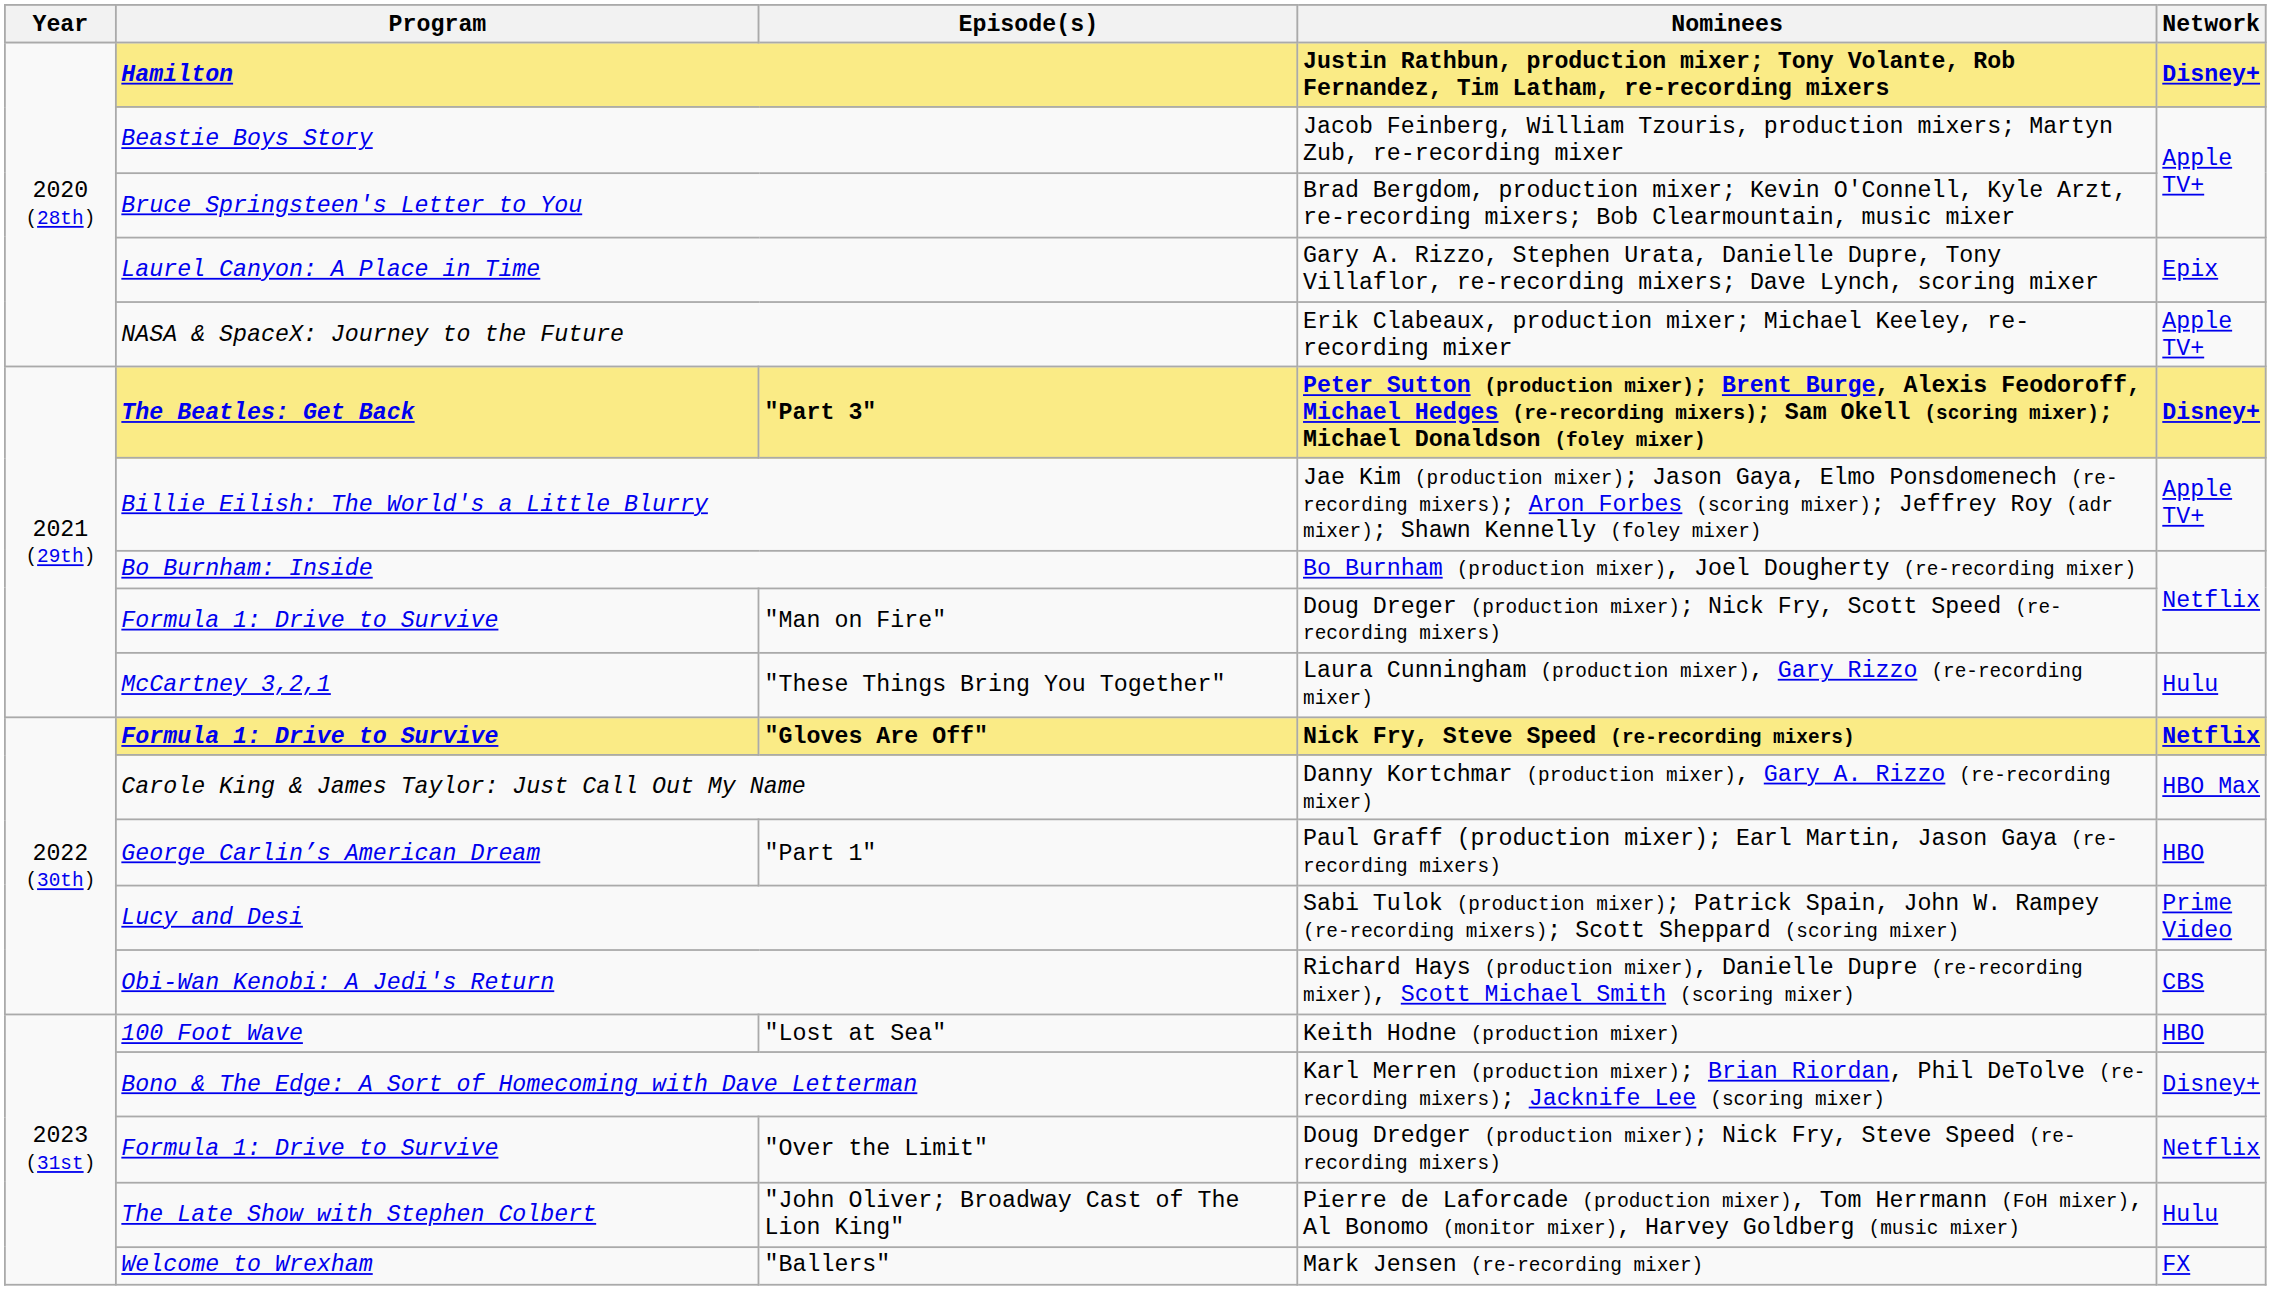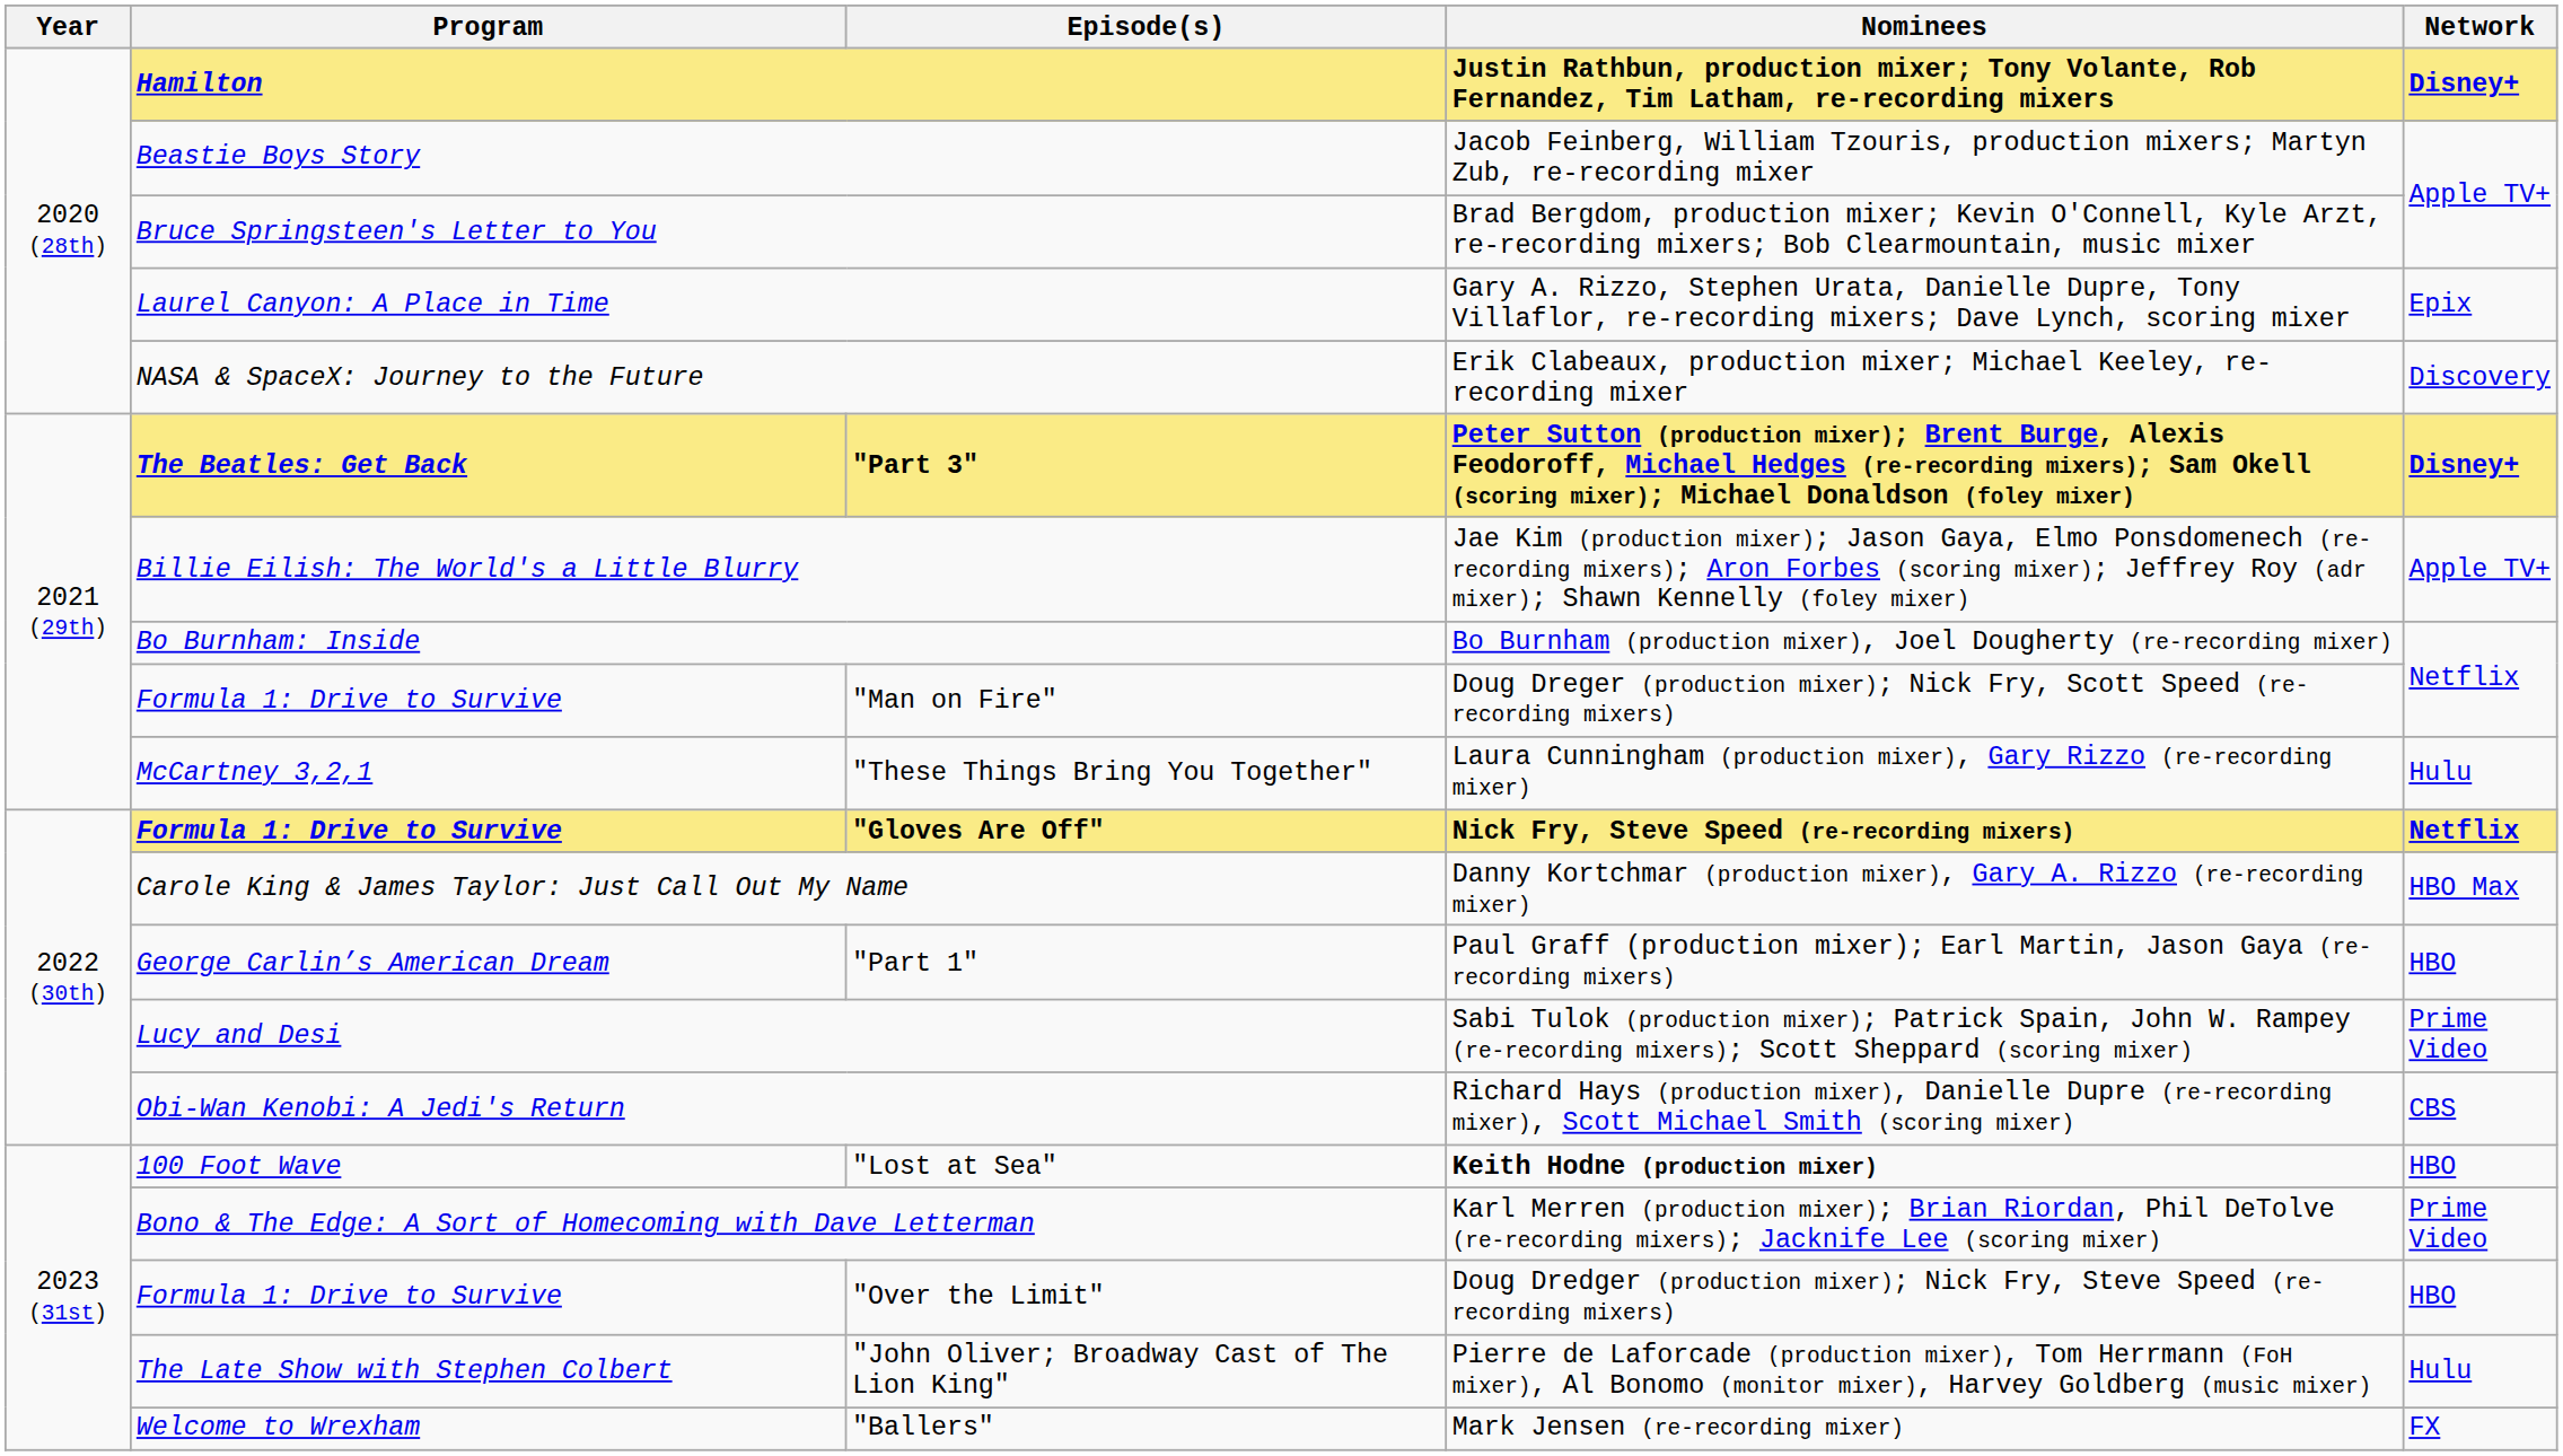 <table class="wikitable" style="width:100%">
 <tr bgcolor="#bebebe">
 <th width="5%">Year</th>
 <th width="30%">Program</th>
 <th width="25%">Episode(s)</th>
 <th width="40%">Nominees</th>
 <th width="5%">Network</th>
 </tr>
 <tr>
 <td rowspan="5" style="text-align:center;">2020 <br><small>(<a href='#'>28th</a>)</small><br></td>
 <td colspan="2" style="background:#FAEB86;"><strong><em><a href='#'>Hamilton</a></em></strong></td>
 <td style="background:#FAEB86;"><strong>Justin Rathbun, production mixer; Tony Volante, Rob Fernandez, Tim Latham, re-recording mixers</strong></td>
 <td style="background:#FAEB86;"><strong><a href='#'>Disney+</a></strong></td>
 </tr>
 <tr>
 <td colspan="2"><em><a href='#'>Beastie Boys Story</a></em></td>
 <td>Jacob Feinberg, William Tzouris, production mixers; Martyn Zub, re-recording mixer</td>
 <td rowspan="2"><a href='#'>Apple TV+</a></td>
 </tr>
 <tr>
 <td colspan="2"><em><a href='#'>Bruce Springsteen's Letter to You</a></em></td>
 <td>Brad Bergdom, production mixer; Kevin O'Connell, Kyle Arzt, re-recording mixers; Bob Clearmountain, music mixer</td>
 </tr>
 <tr>
 <td colspan="2"><em><a href='#'>Laurel Canyon: A Place in Time</a></em></td>
 <td>Gary A. Rizzo, Stephen Urata, Danielle Dupre, Tony Villaflor, re-recording mixers; Dave Lynch, scoring mixer</td>
 <td><a href='#'>Epix</a></td>
 </tr>
 <tr>
 <td colspan="2"><em>NASA & SpaceX: Journey to the Future</em></td>
 <td>Erik Clabeaux, production mixer; Michael Keeley, re-recording mixer</td>
-<td><a href='#'>Apple TV+</a></td>
+<td><a href='#'>Discovery</a></td>
 </tr>
 <tr>
 <td rowspan="5" style="text-align:center;">2021<br><small>(<a href='#'>29th</a>)</small><br></td>
 <td style="background:#FAEB86;"><strong><em><a href='#'>The Beatles: Get Back</a></em></strong></td>
 <td style="background:#FAEB86;"><strong>"Part 3"</strong></td>
 <td style="background:#FAEB86;"><strong><a href='#'>Peter Sutton</a> <small>(production mixer)</small>; <a href='#'>Brent Burge</a>, Alexis Feodoroff, <a href='#'>Michael Hedges</a> <small>(re-recording mixers)</small>; Sam Okell <small>(scoring mixer)</small>; Michael Donaldson <small>(foley mixer)</small></strong></td>
 <td style="background:#FAEB86;"><strong><a href='#'>Disney+</a></strong></td>
 </tr>
 <tr>
 <td colspan="2"><em><a href='#'>Billie Eilish: The World's a Little Blurry</a></em></td>
 <td>Jae Kim <small>(production mixer)</small>; Jason Gaya, Elmo Ponsdomenech <small>(re-recording mixers)</small>; <a href='#'>Aron Forbes</a> <small>(scoring mixer)</small>; Jeffrey Roy <small>(adr mixer)</small>; Shawn Kennelly <small>(foley mixer)</small></td>
 <td><a href='#'>Apple TV+</a></td>
 </tr>
 <tr>
 <td colspan="2"><em><a href='#'>Bo Burnham: Inside</a></em></td>
 <td><a href='#'>Bo Burnham</a> <small>(production mixer)</small>, Joel Dougherty <small>(re-recording mixer)</small></td>
 <td rowspan="2"><a href='#'>Netflix</a></td>
 </tr>
 <tr>
 <td><em><a href='#'>Formula 1: Drive to Survive</a></em></td>
 <td>"Man on Fire"</td>
 <td>Doug Dreger <small>(production mixer)</small>; Nick Fry, Scott Speed <small>(re-recording mixers)</small></td>
 </tr>
 <tr>
 <td><em><a href='#'>McCartney 3,2,1</a></em></td>
 <td>"These Things Bring You Together"</td>
 <td>Laura Cunningham <small>(production mixer)</small>, <a href='#'>Gary Rizzo</a> <small>(re-recording mixer)</small></td>
 <td><a href='#'>Hulu</a></td>
 </tr>
 <tr>
 <td rowspan="5" style="text-align:center;">2022 <br><small>(<a href='#'>30th</a>)</small><br></td>
 <td style="background:#FAEB86;"><strong><em><a href='#'>Formula 1: Drive to Survive</a></em></strong></td>
 <td style="background:#FAEB86;"><strong>"Gloves Are Off"</strong></td>
 <td style="background:#FAEB86;"><strong>Nick Fry, Steve Speed <small>(re-recording mixers)</small></strong></td>
 <td style="background:#FAEB86;"><strong><a href='#'>Netflix</a></strong></td>
 </tr>
 <tr>
 <td colspan="2"><em>Carole King & James Taylor: Just Call Out My Name</em></td>
 <td>Danny Kortchmar <small>(production mixer)</small>, <a href='#'>Gary A. Rizzo</a> <small>(re-recording mixer)</small></td>
 <td><a href='#'>HBO Max</a></td>
 </tr>
 <tr>
 <td><em><a href='#'>George Carlin’s American Dream</a></em></td>
 <td>"Part 1"</td>
 <td>Paul Graff (production mixer); Earl Martin, Jason Gaya <small>(re-recording mixers)</small></td>
 <td><a href='#'>HBO</a></td>
 </tr>
 <tr>
 <td colspan="2"><em><a href='#'>Lucy and Desi</a></em></td>
 <td>Sabi Tulok <small>(production mixer)</small>; Patrick Spain, John W. Rampey <small>(re-recording mixers)</small>; Scott Sheppard <small>(scoring mixer)</small></td>
 <td><a href='#'>Prime Video</a></td>
 </tr>
 <tr>
 <td colspan="2"><em><a href='#'>Obi-Wan Kenobi: A Jedi's Return</a></em></td>
 <td>Richard Hays <small>(production mixer)</small>, Danielle Dupre <small>(re-recording mixer)</small>, <a href='#'>Scott Michael Smith</a> <small>(scoring mixer)</small></td>
 <td><a href='#'>CBS</a></td>
 </tr>
 <tr>
 <td rowspan="5" style="text-align:center;">2023 <br><small>(<a href='#'>31st</a>)</small><br></td>
 <td><em><a href='#'>100 Foot Wave</a></em></td>
 <td>"Lost at Sea"</td>
-<td>Keith Hodne <small>(production mixer)</small></td>
+<td><strong>Keith Hodne <small>(production mixer)</small></strong></td>
 <td><a href='#'>HBO</a></td>
 </tr>
 <tr>
 <td colspan="2"><em><a href='#'>Bono & The Edge: A Sort of Homecoming with Dave Letterman</a></em></td>
 <td>Karl Merren <small>(production mixer)</small>; <a href='#'>Brian Riordan</a>, Phil DeTolve <small>(re-recording mixers)</small>; <a href='#'>Jacknife Lee</a> <small>(scoring mixer)</small></td>
-<td><a href='#'>Disney+</a></td>
+<td><a href='#'>Prime Video</a></td>
 </tr>
 <tr>
 <td><em><a href='#'>Formula 1: Drive to Survive</a></em></td>
 <td>"Over the Limit"</td>
 <td>Doug Dredger <small>(production mixer)</small>; Nick Fry, Steve Speed <small>(re-recording mixers)</small></td>
-<td><a href='#'>Netflix</a></td>
+<td><a href='#'>HBO</a></td>
 </tr>
 <tr>
 <td><em><a href='#'>The Late Show with Stephen Colbert</a></em></td>
 <td>"John Oliver; Broadway Cast of The Lion King"</td>
 <td>Pierre de Laforcade <small>(production mixer)</small>, Tom Herrmann <small>(FoH mixer)</small>, Al Bonomo <small>(monitor mixer)</small>, Harvey Goldberg <small>(music mixer)</small></td>
 <td><a href='#'>Hulu</a></td>
 </tr>
 <tr>
 <td><em><a href='#'>Welcome to Wrexham</a></em></td>
 <td>"Ballers"</td>
 <td>Mark Jensen <small>(re-recording mixer)</small></td>
 <td><a href='#'>FX</a></td>
 </tr>
 </table>
